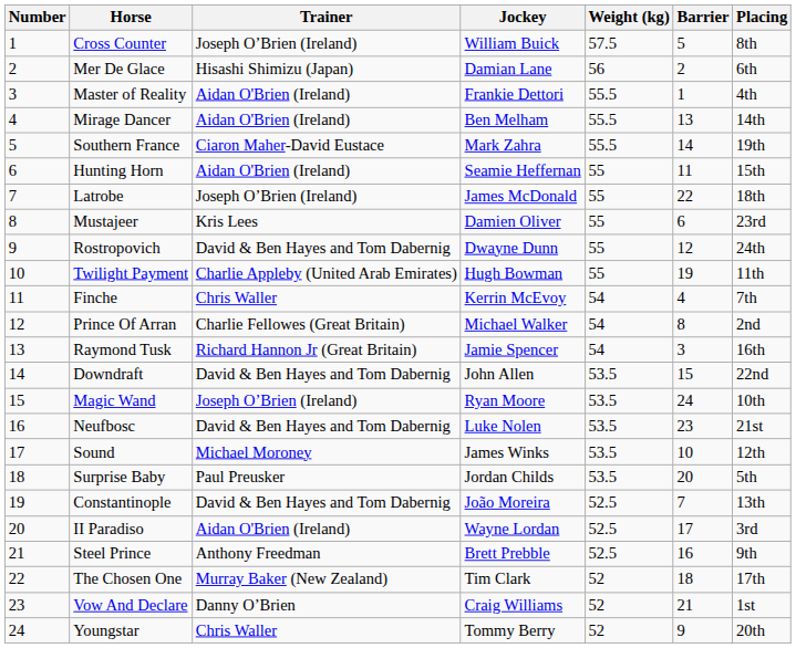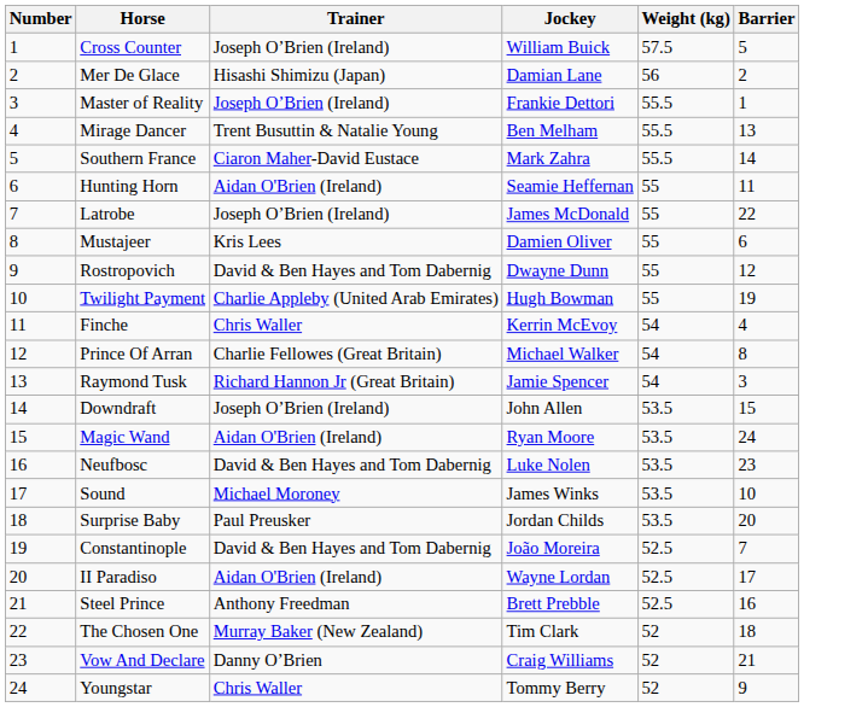 <table class="sortable wikitable">
 <tr>
 <th>Number</th>
 <th>Horse</th>
 <th>Trainer</th>
 <th>Jockey</th>
 <th>Weight (kg)</th>
 <th>Barrier</th>
-<th>Placing</th>
 </tr>
 <tr>
 <td>1</td>
 <td><a href='#'>Cross Counter</a></td>
 <td>Joseph O’Brien  (Ireland)</td>
 <td><a href='#'>William Buick</a></td>
 <td>57.5</td>
 <td>5</td>
-<td>8th</td>
 </tr>
 <tr>
 <td>2</td>
 <td>Mer De Glace</td>
 <td>Hisashi Shimizu (Japan)</td>
 <td><a href='#'>Damian Lane</a></td>
 <td>56</td>
 <td>2</td>
-<td>6th</td>
 </tr>
 <tr>
 <td>3</td>
 <td>Master of Reality</td>
-<td><a href='#'>Aidan O'Brien</a>  (Ireland)</td>
+<td><a href='#'>Joseph O’Brien</a> (Ireland)</td>
 <td><a href='#'>Frankie Dettori</a></td>
 <td>55.5</td>
 <td>1</td>
-<td>4th</td>
 </tr>
 <tr>
 <td>4</td>
 <td>Mirage Dancer</td>
-<td><a href='#'>Aidan O'Brien</a>  (Ireland)</td>
+<td>Trent Busuttin & Natalie Young</td>
 <td><a href='#'>Ben Melham</a></td>
 <td>55.5</td>
 <td>13</td>
-<td>14th</td>
 </tr>
 <tr>
 <td>5</td>
 <td>Southern France</td>
 <td><a href='#'>Ciaron Maher</a>-David Eustace</td>
 <td><a href='#'>Mark Zahra</a></td>
 <td>55.5</td>
 <td>14</td>
-<td>19th</td>
 </tr>
 <tr>
 <td>6</td>
 <td>Hunting Horn</td>
 <td><a href='#'>Aidan O'Brien</a> (Ireland)</td>
 <td><a href='#'>Seamie Heffernan</a></td>
 <td>55</td>
 <td>11</td>
-<td>15th</td>
 </tr>
 <tr>
 <td>7</td>
 <td>Latrobe</td>
 <td>Joseph O’Brien (Ireland)</td>
 <td><a href='#'>James McDonald</a></td>
 <td>55</td>
 <td>22</td>
-<td>18th</td>
 </tr>
 <tr>
 <td>8</td>
 <td>Mustajeer</td>
 <td>Kris Lees</td>
 <td><a href='#'>Damien Oliver</a></td>
 <td>55</td>
 <td>6</td>
-<td>23rd</td>
 </tr>
 <tr>
 <td>9</td>
 <td>Rostropovich</td>
 <td>David & Ben Hayes and Tom Dabernig</td>
 <td><a href='#'>Dwayne Dunn</a></td>
 <td>55</td>
 <td>12</td>
-<td>24th</td>
 </tr>
 <tr>
 <td>10</td>
 <td><a href='#'>Twilight Payment</a></td>
 <td><a href='#'>Charlie Appleby</a> (United Arab Emirates)</td>
 <td><a href='#'>Hugh Bowman</a></td>
 <td>55</td>
 <td>19</td>
-<td>11th</td>
 </tr>
 <tr>
 <td>11</td>
 <td>Finche</td>
 <td><a href='#'>Chris Waller</a></td>
 <td><a href='#'>Kerrin McEvoy</a></td>
 <td>54</td>
 <td>4</td>
-<td>7th</td>
 </tr>
 <tr>
 <td>12</td>
 <td>Prince Of Arran</td>
 <td>Charlie Fellowes (Great Britain)</td>
 <td><a href='#'>Michael Walker</a></td>
 <td>54</td>
 <td>8</td>
-<td>2nd</td>
 </tr>
 <tr>
 <td>13</td>
 <td>Raymond Tusk</td>
 <td><a href='#'>Richard Hannon Jr</a> (Great Britain)</td>
 <td><a href='#'>Jamie Spencer</a></td>
 <td>54</td>
 <td>3</td>
-<td>16th</td>
 </tr>
 <tr>
 <td>14</td>
 <td>Downdraft</td>
-<td>David & Ben Hayes and Tom Dabernig</td>
+<td>Joseph O’Brien (Ireland)</td>
 <td>John Allen</td>
 <td>53.5</td>
 <td>15</td>
-<td>22nd</td>
 </tr>
 <tr>
 <td>15</td>
 <td><a href='#'>Magic Wand</a></td>
-<td><a href='#'>Joseph O’Brien</a> (Ireland)</td>
+<td><a href='#'>Aidan O'Brien</a>  (Ireland)</td>
 <td><a href='#'>Ryan Moore</a></td>
 <td>53.5</td>
 <td>24</td>
-<td>10th</td>
 </tr>
 <tr>
 <td>16</td>
 <td>Neufbosc</td>
 <td>David & Ben Hayes and Tom Dabernig</td>
 <td><a href='#'>Luke Nolen</a></td>
 <td>53.5</td>
 <td>23</td>
-<td>21st</td>
 </tr>
 <tr>
 <td>17</td>
 <td>Sound</td>
 <td><a href='#'>Michael Moroney</a></td>
 <td>James Winks</td>
 <td>53.5</td>
 <td>10</td>
-<td>12th</td>
 </tr>
 <tr>
 <td>18</td>
 <td>Surprise Baby</td>
 <td>Paul Preusker</td>
 <td>Jordan Childs</td>
 <td>53.5</td>
 <td>20</td>
-<td>5th</td>
 </tr>
 <tr>
 <td>19</td>
 <td>Constantinople</td>
 <td>David & Ben Hayes and Tom Dabernig</td>
 <td><a href='#'>João Moreira</a></td>
 <td>52.5</td>
 <td>7</td>
-<td>13th</td>
 </tr>
 <tr>
 <td>20</td>
 <td>II Paradiso</td>
 <td><a href='#'>Aidan O'Brien</a> (Ireland)</td>
 <td><a href='#'>Wayne Lordan</a></td>
 <td>52.5</td>
 <td>17</td>
-<td>3rd</td>
 </tr>
 <tr>
 <td>21</td>
 <td>Steel Prince</td>
 <td>Anthony Freedman</td>
 <td><a href='#'>Brett Prebble</a></td>
 <td>52.5</td>
 <td>16</td>
-<td>9th</td>
 </tr>
 <tr>
 <td>22</td>
 <td>The Chosen One</td>
 <td><a href='#'>Murray Baker</a> (New Zealand)</td>
 <td>Tim Clark</td>
 <td>52</td>
 <td>18</td>
-<td>17th</td>
 </tr>
 <tr>
 <td>23</td>
 <td><a href='#'>Vow And Declare</a></td>
 <td>Danny O’Brien</td>
 <td><a href='#'>Craig Williams</a></td>
 <td>52</td>
 <td>21</td>
-<td>1st</td>
 </tr>
 <tr>
 <td>24</td>
 <td>Youngstar</td>
 <td><a href='#'>Chris Waller</a></td>
 <td>Tommy Berry</td>
 <td>52</td>
 <td>9</td>
-<td>20th</td>
 </tr>
 </table>
